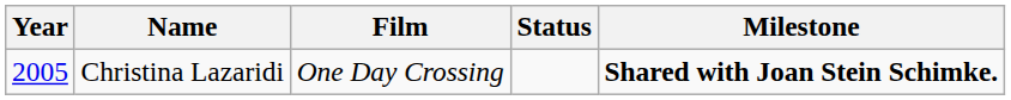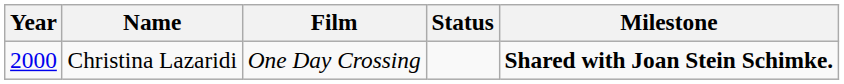 <table class="wikitable">
 <tr>
 <th>Year</th>
 <th>Name</th>
 <th>Film</th>
 <th>Status</th>
 <th>Milestone</th>
 </tr>
 <tr>
-<td><a href='#'>2005</a></td>
+<td><a href='#'>2000</a></td>
 <td>Christina Lazaridi</td>
 <td><em>One Day Crossing</em></td>
 <td></td>
 <td><strong>Shared with Joan Stein Schimke.</strong></td>
 </tr>
 </table>
